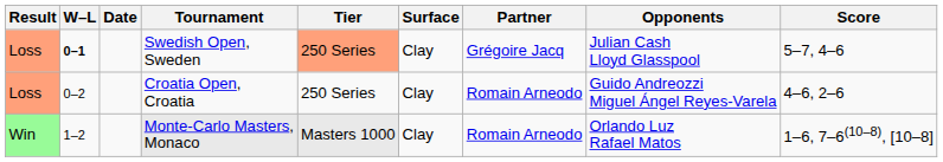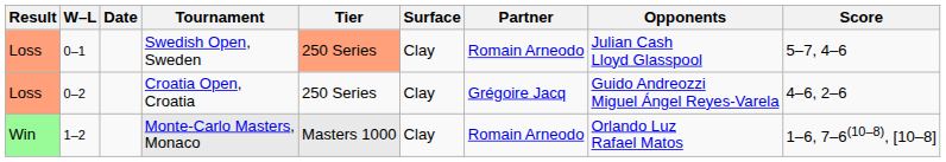 <table class="sortable wikitable">
 <tr>
 <th>Result</th>
 <th class=unsortable>W–L</th>
 <th>Date</th>
 <th>Tournament</th>
 <th>Tier</th>
 <th>Surface</th>
 <th>Partner</th>
 <th>Opponents</th>
 <th class=unsortable>Score</th>
 </tr>
 <tr>
 <td bgcolor=FFA07A>Loss</td>
-<td><strong><small>0–1</small></strong></td>
+<td><small>0–1</small></td>
 <td><a href='#'></a></td>
 <td><a href='#'>Swedish Open</a>,<br>Sweden</td>
 <td style="background: lightsalmon;">250 Series</td>
 <td>Clay</td>
-<td> <a href='#'>Grégoire Jacq</a></td>
+<td> <a href='#'>Romain Arneodo</a></td>
 <td> <a href='#'>Julian Cash</a><br> <a href='#'>Lloyd Glasspool</a></td>
 <td>5–7, 4–6</td>
 </tr>
 <tr>
 <td bgcolor=FFA07A>Loss</td>
 <td><small>0–2</small></td>
 <td><a href='#'></a></td>
 <td><a href='#'>Croatia Open</a>,<br>Croatia</td>
 <td>250 Series</td>
 <td>Clay</td>
-<td> <a href='#'>Romain Arneodo</a></td>
+<td> <a href='#'>Grégoire Jacq</a></td>
 <td> <a href='#'>Guido Andreozzi</a><br> <a href='#'>Miguel Ángel Reyes-Varela</a></td>
 <td>4–6, 2–6</td>
 </tr>
 <tr>
 <td bgcolor=98fb98>Win</td>
 <td><small>1–2</small></td>
 <td><a href='#'></a></td>
 <td style="background:#E9E9E9;"><a href='#'>Monte-Carlo Masters</a>,<br>Monaco</td>
 <td style="background:#E9E9E9;">Masters 1000</td>
 <td>Clay</td>
 <td> <a href='#'>Romain Arneodo</a></td>
 <td> <a href='#'>Orlando Luz</a> <br> <a href='#'>Rafael Matos</a></td>
 <td>1–6, 7–6<sup>(10–8)</sup>, [10–8]</td>
 </tr>
 </table>
